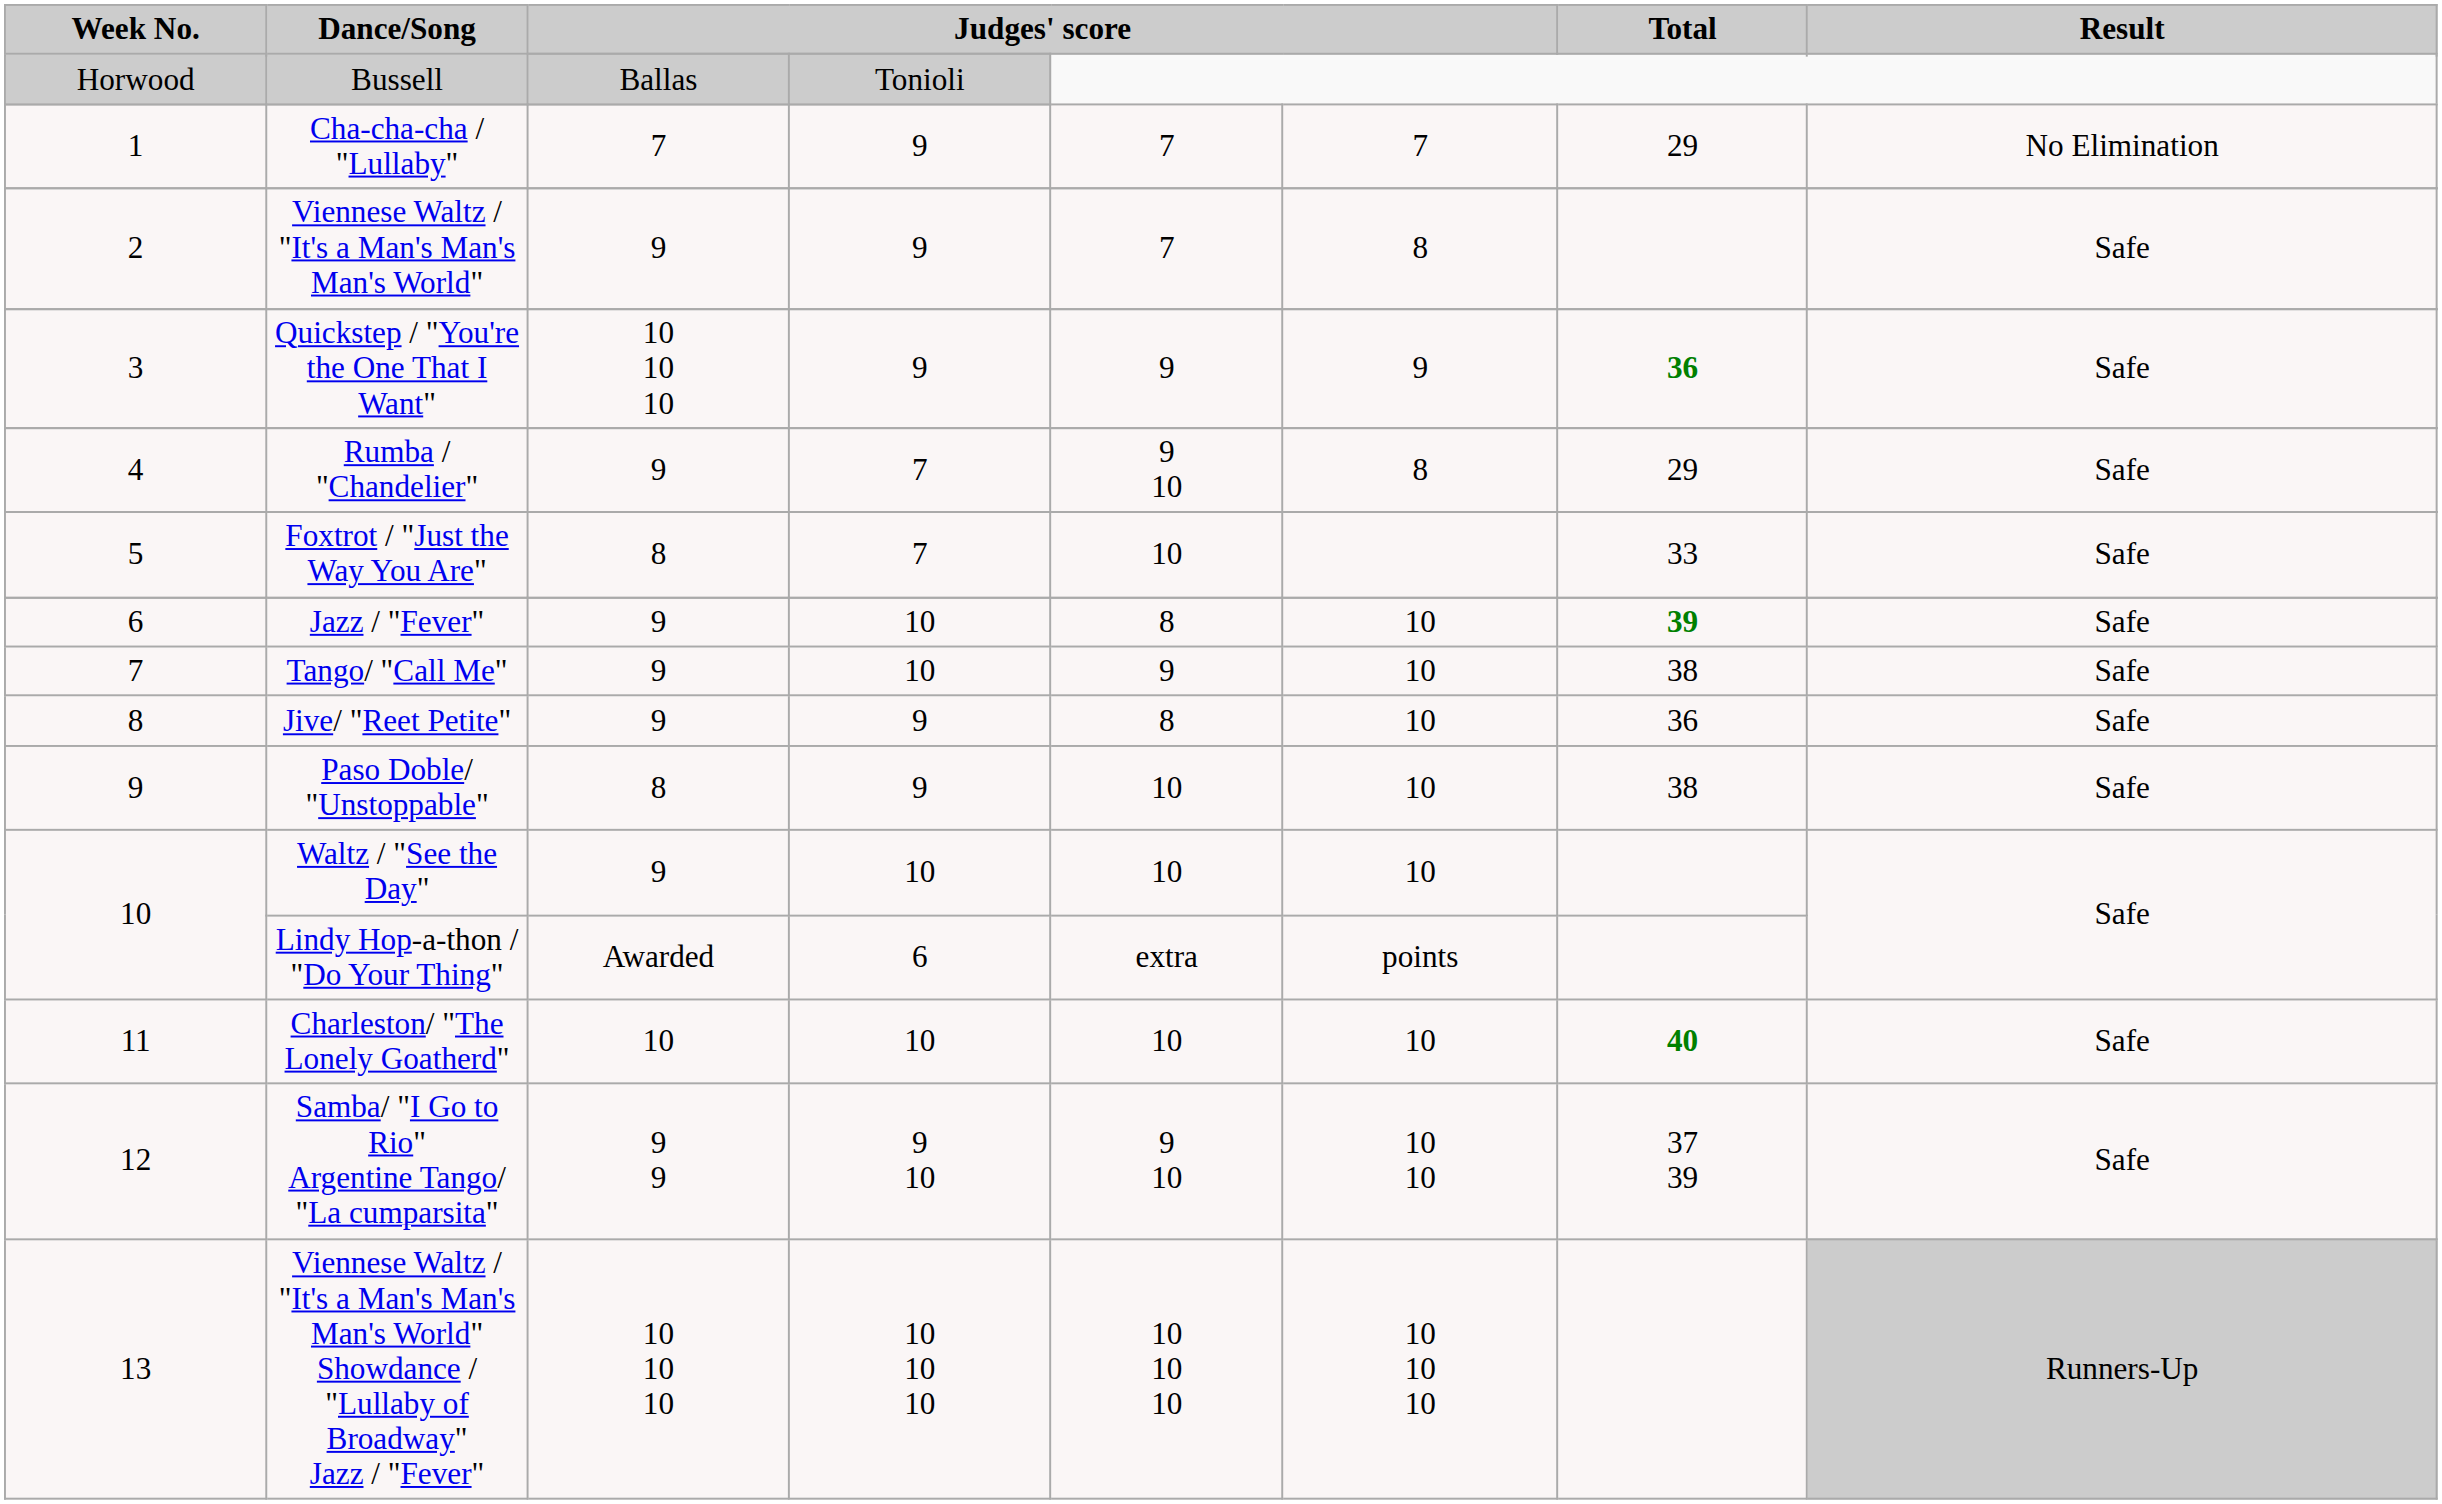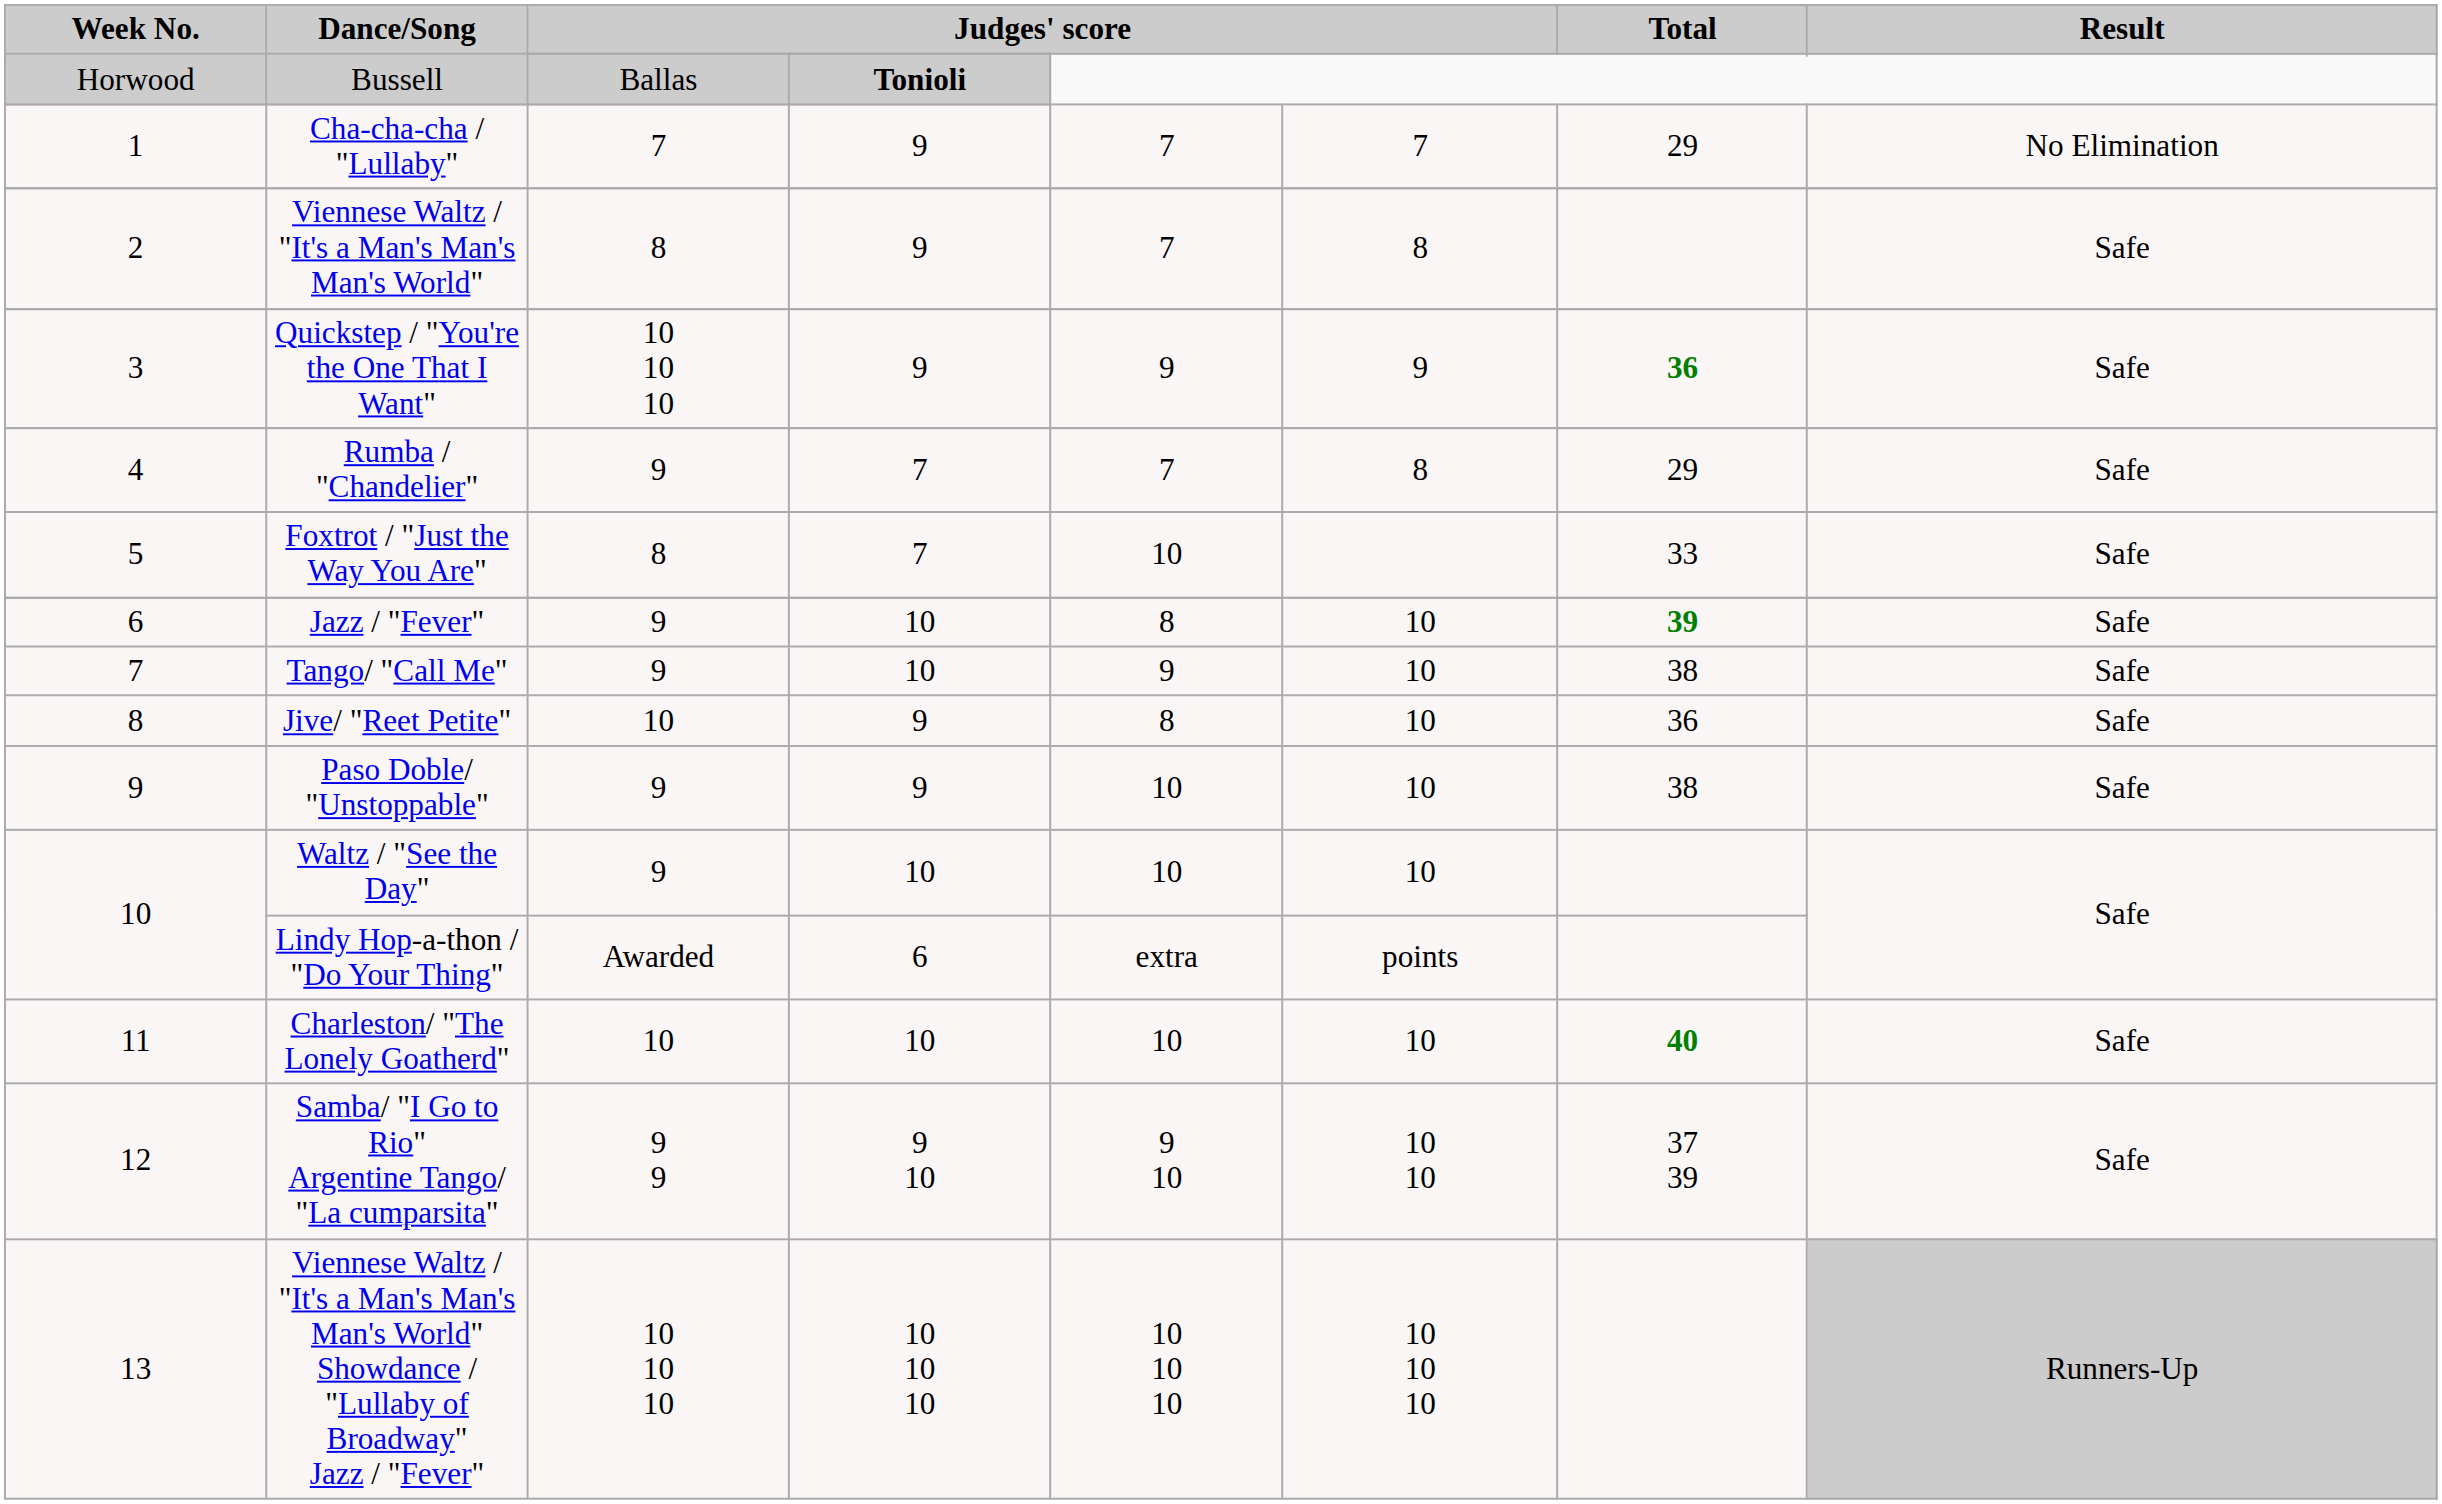 <table class="wikitable collapsible collapsed">
 <tr>
 <td rowspan="2" style="background:#CCCCCC;" align="Center"><strong>Week No.</strong></td>
 <td rowspan="2" style="background:#CCCCCC;" align="Center"><strong>Dance/Song</strong></td>
 <td colspan="4" style="background:#CCCCCC;" align="Center"><strong>Judges' score</strong></td>
 <td rowspan="2" style="background:#CCCCCC;" align="Center"><strong>Total</strong></td>
 <td rowspan="2" style="background:#CCCCCC;" align="Center"><strong>Result</strong></td>
 </tr>
 <tr>
 </tr>
 <tr>
 <td style="background:#CCCCCC;" width="10.75%" align="center">Horwood</td>
 <td style="background:#CCCCCC;" width="10.75%" align="center">Bussell</td>
 <td style="background:#CCCCCC;" width="10.75%" align="center">Ballas</td>
-<td style="background:#CCCCCC;" width="10.75%" align="center">Tonioli</td>
+<td style="background:#CCCCCC;" width="10.75%" align="center"><strong>Tonioli</strong></td>
 </tr>
 <tr>
 </tr>
 <tr>
 <td style="text-align:center; background:#faf6f6;">1</td>
 <td style="text-align:center; background:#faf6f6;"><a href='#'>Cha-cha-cha</a> / "<a href='#'>Lullaby</a>"</td>
 <td style="text-align:center; background:#faf6f6;">7</td>
 <td style="text-align:center; background:#faf6f6;">9</td>
 <td style="text-align:center; background:#faf6f6;">7</td>
 <td style="text-align:center; background:#faf6f6;">7</td>
 <td style="text-align:center; background:#faf6f6;">29</td>
 <td style="text-align:center; background:#faf6f6;">No Elimination</td>
 </tr>
 <tr>
 </tr>
 <tr>
 <td style="text-align:center; background:#faf6f6;">2</td>
 <td style="text-align:center; background:#faf6f6;"><a href='#'>Viennese Waltz</a> / "<a href='#'>It's a Man's Man's Man's World</a>"</td>
-<td style="text-align:center; background:#faf6f6;">9</td>
+<td style="text-align:center; background:#faf6f6;">8</td>
 <td style="text-align:center; background:#faf6f6;">9</td>
 <td style="text-align:center; background:#faf6f6;">7</td>
 <td style="text-align:center; background:#faf6f6;">8</td>
 <td style="text-align:center; background:#faf6f6;"><strong></strong></td>
 <td style="text-align:center; background:#faf6f6;">Safe</td>
 </tr>
 <tr>
 </tr>
 <tr>
 <td style="text-align:center; background:#faf6f6;">3</td>
 <td style="text-align:center; background:#faf6f6;"><a href='#'>Quickstep</a> / "<a href='#'>You're the One That I Want</a>"</td>
 <td style="text-align:center; background:#faf6f6;">10<br>10<br>10</td>
 <td style="text-align:center; background:#faf6f6;">9</td>
 <td style="text-align:center; background:#faf6f6;">9</td>
 <td style="text-align:center; background:#faf6f6;">9</td>
 <td style="text-align:center; background:#faf6f6;color: green"><strong>36</strong></td>
 <td style="text-align:center; background:#faf6f6;">Safe</td>
 </tr>
 <tr>
 </tr>
 <tr>
 <td style="text-align:center; background:#faf6f6;">4</td>
 <td style="text-align:center; background:#faf6f6;"><a href='#'>Rumba</a> / "<a href='#'>Chandelier</a>"</td>
 <td style="text-align:center; background:#faf6f6;">9</td>
 <td style="text-align:center; background:#faf6f6;">7</td>
-<td style="text-align:center; background:#faf6f6;">9<br>10</td>
+<td style="text-align:center; background:#faf6f6;">7</td>
 <td style="text-align:center; background:#faf6f6;">8</td>
 <td style="text-align:center; background:#faf6f6;">29</td>
 <td style="text-align:center; background:#faf6f6;">Safe</td>
 </tr>
 <tr>
 </tr>
 <tr>
 <td style="text-align:center; background:#faf6f6;">5</td>
 <td style="text-align:center; background:#faf6f6;"><a href='#'>Foxtrot</a> / "<a href='#'>Just the Way You Are</a>"</td>
 <td style="text-align:center; background:#faf6f6;">8</td>
 <td style="text-align:center; background:#faf6f6;">7</td>
 <td style="text-align:center; background:#faf6f6;">10</td>
 <td style="text-align:center; background:#faf6f6;"></td>
 <td style="text-align:center; background:#faf6f6;">33</td>
 <td style="text-align:center; background:#faf6f6;">Safe</td>
 </tr>
 <tr>
 </tr>
 <tr>
 <td style="text-align:center; background:#faf6f6;">6</td>
 <td style="text-align:center; background:#faf6f6;"><a href='#'>Jazz</a> / "<a href='#'>Fever</a>"</td>
 <td style="text-align:center; background:#faf6f6;">9</td>
 <td style="text-align:center; background:#faf6f6;">10</td>
 <td style="text-align:center; background:#faf6f6;">8</td>
 <td style="text-align:center; background:#faf6f6;">10</td>
 <td style="text-align:center; background:#faf6f6;color: green"><strong>39</strong></td>
 <td style="text-align:center; background:#faf6f6;">Safe</td>
 </tr>
 <tr>
 <td style="text-align:center; background:#faf6f6;">7</td>
 <td style="text-align:center; background:#faf6f6;"><a href='#'>Tango</a>/ "<a href='#'>Call Me</a>"</td>
 <td style="text-align:center; background:#faf6f6;">9</td>
 <td style="text-align:center; background:#faf6f6;">10</td>
 <td style="text-align:center; background:#faf6f6;">9</td>
 <td style="text-align:center; background:#faf6f6;">10</td>
 <td style="text-align:center; background:#faf6f6;">38</td>
 <td style="text-align:center; background:#faf6f6;">Safe</td>
 </tr>
 <tr>
 <td style="text-align:center; background:#faf6f6;">8</td>
 <td style="text-align:center; background:#faf6f6;"><a href='#'>Jive</a>/ "<a href='#'>Reet Petite</a>"</td>
-<td style="text-align:center; background:#faf6f6;">9</td>
+<td style="text-align:center; background:#faf6f6;">10</td>
 <td style="text-align:center; background:#faf6f6;">9</td>
 <td style="text-align:center; background:#faf6f6;">8</td>
 <td style="text-align:center; background:#faf6f6;">10</td>
 <td style="text-align:center; background:#faf6f6;">36</td>
 <td style="text-align:center; background:#faf6f6;">Safe</td>
 </tr>
 <tr>
 <td style="text-align:center; background:#faf6f6;">9</td>
 <td style="text-align:center; background:#faf6f6;"><a href='#'>Paso Doble</a>/ "<a href='#'>Unstoppable</a>"</td>
-<td style="text-align:center; background:#faf6f6;">8</td>
+<td style="text-align:center; background:#faf6f6;">9</td>
 <td style="text-align:center; background:#faf6f6;">9</td>
 <td style="text-align:center; background:#faf6f6;">10</td>
 <td style="text-align:center; background:#faf6f6;">10</td>
 <td style="text-align:center; background:#faf6f6;">38</td>
 <td style="text-align:center; background:#faf6f6;">Safe</td>
 </tr>
 <tr>
 <td style="text-align:center; background:#faf6f6;" rowspan=2>10</td>
 <td style="text-align:center; background:#faf6f6;"><a href='#'>Waltz</a> / "<a href='#'>See the Day</a>"</td>
 <td style="text-align:center; background:#faf6f6;">9</td>
 <td style="text-align:center; background:#faf6f6;">10</td>
 <td style="text-align:center; background:#faf6f6;">10</td>
 <td style="text-align:center; background:#faf6f6;">10</td>
 <td style="text-align:center; background:#faf6f6;"></td>
 <td style="text-align:center; background:#faf6f6;" rowspan=2>Safe</td>
 </tr>
 <tr>
 <td style="text-align:center; background:#faf6f6;"><a href='#'>Lindy Hop</a>-a-thon / "<a href='#'>Do Your Thing</a>"</td>
 <td style="text-align:center; background:#faf6f6;">Awarded</td>
 <td style="text-align:center; background:#faf6f6;">6</td>
 <td style="text-align:center; background:#faf6f6;">extra</td>
 <td style="text-align:center; background:#faf6f6;">points</td>
 <td style="text-align:center; background:#faf6f6;"></td>
 </tr>
 <tr>
 <td style="text-align:center; background:#faf6f6;">11</td>
 <td style="text-align:center; background:#faf6f6;"><a href='#'>Charleston</a>/ "<a href='#'>The Lonely Goatherd</a>"</td>
 <td style="text-align:center; background:#faf6f6;">10</td>
 <td style="text-align:center; background:#faf6f6;">10</td>
 <td style="text-align:center; background:#faf6f6;">10</td>
 <td style="text-align:center; background:#faf6f6;">10</td>
 <td style="text-align:center; background:#faf6f6;color: green"><strong>40</strong></td>
 <td style="text-align:center; background:#faf6f6;">Safe</td>
 </tr>
 <tr>
 <td style="text-align:center; background:#faf6f6;">12</td>
 <td style="text-align:center; background:#faf6f6;"><a href='#'>Samba</a>/ "<a href='#'>I Go to Rio</a>"<br><a href='#'>Argentine Tango</a>/ "<a href='#'>La cumparsita</a>"</td>
 <td style="text-align:center; background:#faf6f6;">9<br>9</td>
 <td style="text-align:center; background:#faf6f6;">9<br>10</td>
 <td style="text-align:center; background:#faf6f6;">9<br>10</td>
 <td style="text-align:center; background:#faf6f6;">10<br>10</td>
 <td style="text-align:center; background:#faf6f6;">37<br>39</td>
 <td style="text-align:center; background:#faf6f6;">Safe</td>
 </tr>
 <tr>
 <td style="text-align:center; background:#faf6f6;">13</td>
 <td style="text-align:center; background:#faf6f6;"><a href='#'>Viennese Waltz</a> / "<a href='#'>It's a Man's Man's Man's World</a>"<br><a href='#'>Showdance</a> / "<a href='#'>Lullaby of Broadway</a>"<br><a href='#'>Jazz</a> / "<a href='#'>Fever</a>"</td>
 <td style="text-align:center; background:#faf6f6;">10<br>10<br>10</td>
 <td style="text-align:center; background:#faf6f6;">10<br>10<br>10</td>
 <td style="text-align:center; background:#faf6f6;">10<br>10<br>10</td>
 <td style="text-align:center; background:#faf6f6;">10<br>10<br>10</td>
 <td style="text-align:center; background:#faf6f6;"><br><br></td>
 <td style="text-align:center; background:#ccc;">Runners-Up</td>
 </tr>
 </table>
